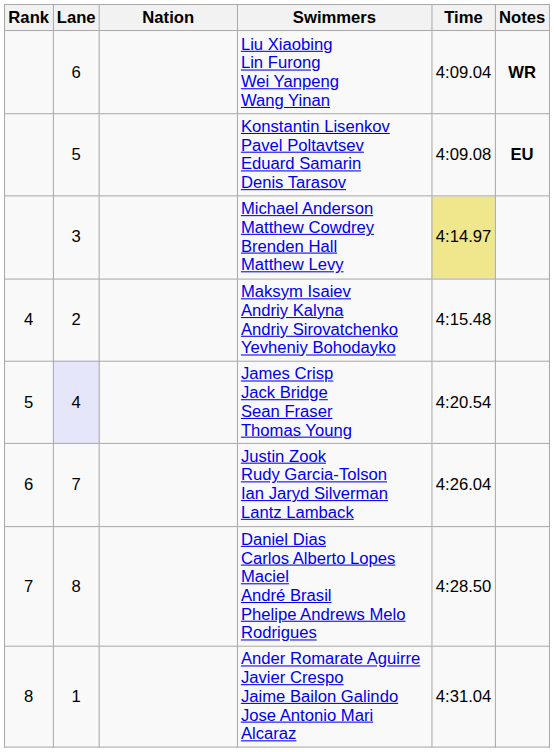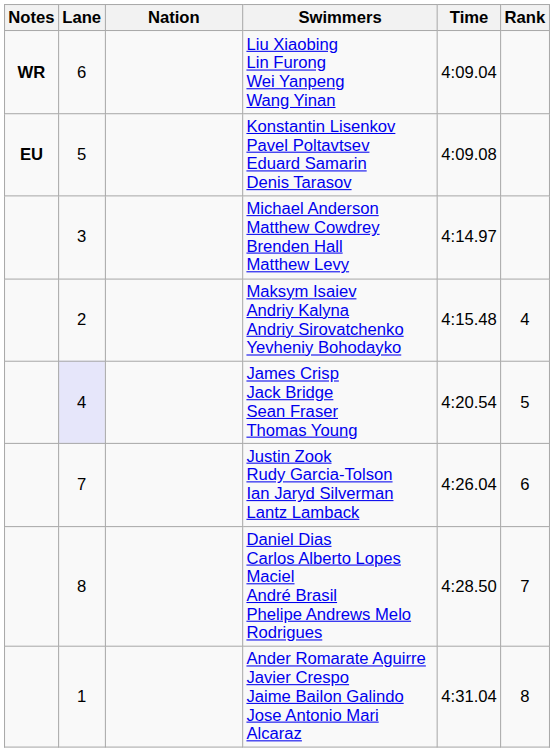 <table class="wikitable sortable" style="text-align:center">
 <tr>
-<th>Rank</th>
+<th>Notes</th>
 <th>Lane</th>
 <th style="width:125px">Nation</th>
 <th Class="unsortable" style="width:180px">Swimmers</th>
 <th>Time</th>
-<th>Notes</th>
+<th>Rank</th>
 </tr>
 <tr>
-<td></td>
+<td><strong>WR</strong></td>
 <td>6</td>
 <td style="text-align:left"></td>
 <td style="text-align:left"><a href='#'>Liu Xiaobing</a><br> <a href='#'>Lin Furong</a><br> <a href='#'>Wei Yanpeng</a><br> <a href='#'>Wang Yinan</a></td>
 <td>4:09.04</td>
-<td><strong>WR</strong></td>
+<td></td>
 </tr>
 <tr>
-<td></td>
+<td><strong>EU</strong></td>
 <td>5</td>
 <td style="text-align:left"></td>
 <td style="text-align:left"><a href='#'>Konstantin Lisenkov</a><br> <a href='#'>Pavel Poltavtsev</a><br> <a href='#'>Eduard Samarin</a><br> <a href='#'>Denis Tarasov</a></td>
 <td>4:09.08</td>
-<td><strong>EU</strong></td>
+<td></td>
 </tr>
 <tr>
 <td></td>
 <td>3</td>
 <td style="text-align:left"></td>
 <td style="text-align:left"><a href='#'>Michael Anderson</a><br> <a href='#'>Matthew Cowdrey</a><br> <a href='#'>Brenden Hall</a><br> <a href='#'>Matthew Levy</a></td>
-<td style="background: khaki;">4:14.97</td>
+<td>4:14.97</td>
 <td></td>
 </tr>
 <tr>
-<td>4</td>
+<td></td>
 <td>2</td>
 <td style="text-align:left"></td>
 <td style="text-align:left"><a href='#'>Maksym Isaiev</a><br> <a href='#'>Andriy Kalyna</a><br> <a href='#'>Andriy Sirovatchenko</a><br> <a href='#'>Yevheniy Bohodayko</a></td>
 <td>4:15.48</td>
-<td></td>
+<td>4</td>
 </tr>
 <tr>
-<td>5</td>
+<td></td>
 <td style="background: lavender;">4</td>
 <td style="text-align:left"></td>
 <td style="text-align:left"><a href='#'>James Crisp</a><br> <a href='#'>Jack Bridge</a><br> <a href='#'>Sean Fraser</a><br> <a href='#'>Thomas Young</a></td>
 <td>4:20.54</td>
-<td></td>
+<td>5</td>
 </tr>
 <tr>
-<td>6</td>
+<td></td>
 <td>7</td>
 <td style="text-align:left"></td>
 <td style="text-align:left"><a href='#'>Justin Zook</a><br> <a href='#'>Rudy Garcia-Tolson</a><br> <a href='#'>Ian Jaryd Silverman</a><br> <a href='#'>Lantz Lamback</a></td>
 <td>4:26.04</td>
-<td></td>
+<td>6</td>
 </tr>
 <tr>
-<td>7</td>
+<td></td>
 <td>8</td>
 <td style="text-align:left"></td>
 <td style="text-align:left"><a href='#'>Daniel Dias</a><br> <a href='#'>Carlos Alberto Lopes Maciel</a><br> <a href='#'>André Brasil</a><br> <a href='#'>Phelipe Andrews Melo Rodrigues</a></td>
 <td>4:28.50</td>
-<td></td>
+<td>7</td>
 </tr>
 <tr>
-<td>8</td>
+<td></td>
 <td>1</td>
 <td style="text-align:left"></td>
 <td style="text-align:left"><a href='#'>Ander Romarate Aguirre</a><br> <a href='#'>Javier Crespo</a><br> <a href='#'>Jaime Bailon Galindo</a><br> <a href='#'>Jose Antonio Mari Alcaraz</a></td>
 <td>4:31.04</td>
-<td></td>
+<td>8</td>
 </tr>
 </table>
